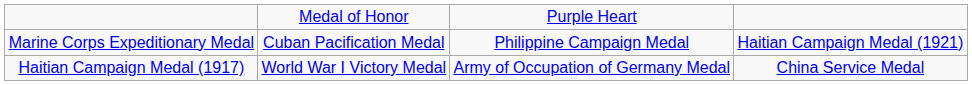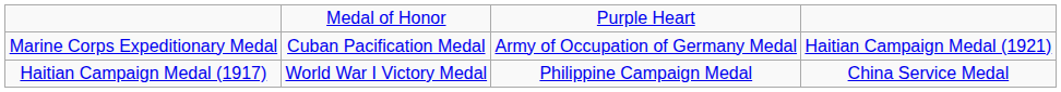 <table class="wikitable" style="margin:1em auto; text-align:center;">
 <tr>
 <td></td>
 <td><a href='#'>Medal of Honor</a></td>
 <td><a href='#'>Purple Heart</a></td>
 <td></td>
 </tr>
 <tr>
 <td><a href='#'>Marine Corps Expeditionary Medal</a></td>
 <td><a href='#'>Cuban Pacification Medal</a></td>
-<td><a href='#'>Philippine Campaign Medal</a></td>
+<td><a href='#'>Army of Occupation of Germany Medal</a></td>
 <td><a href='#'>Haitian Campaign Medal (1921)</a></td>
 </tr>
 <tr>
 <td><a href='#'>Haitian Campaign Medal (1917)</a></td>
 <td><a href='#'>World War I Victory Medal</a></td>
-<td><a href='#'>Army of Occupation of Germany Medal</a></td>
+<td><a href='#'>Philippine Campaign Medal</a></td>
 <td><a href='#'>China Service Medal</a></td>
 </tr>
 <tr>
 </tr>
 </table>
